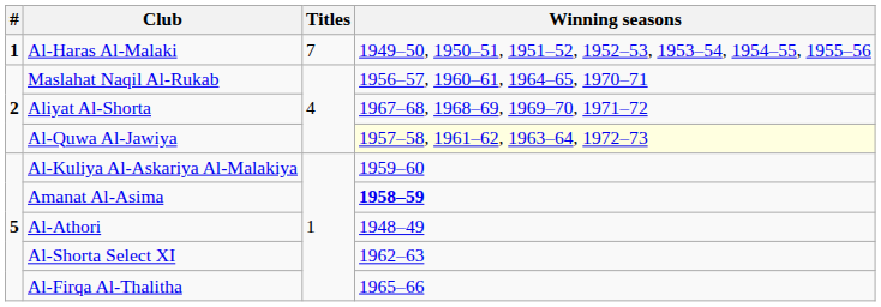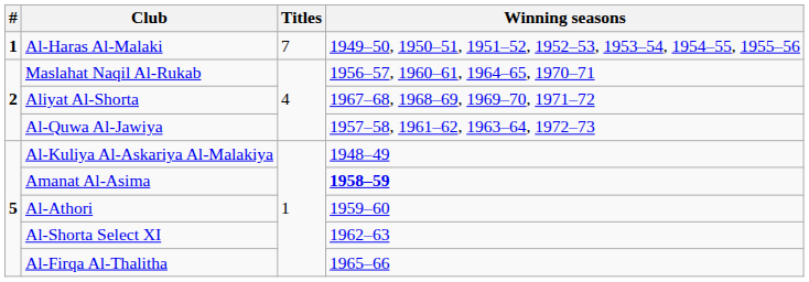 <table class="wikitable sortable">
 <tr>
 <th>#</th>
 <th>Club</th>
 <th>Titles</th>
 <th>Winning seasons</th>
 </tr>
 <tr>
 <td><strong>1</strong></td>
 <td><a href='#'>Al-Haras Al-Malaki</a></td>
 <td>7</td>
 <td><a href='#'>1949–50</a>, <a href='#'>1950–51</a>, <a href='#'>1951–52</a>, <a href='#'>1952–53</a>, <a href='#'>1953–54</a>, <a href='#'>1954–55</a>, <a href='#'>1955–56</a></td>
 </tr>
 <tr>
 <td rowspan=3><strong>2</strong></td>
 <td><a href='#'>Maslahat Naqil Al-Rukab</a></td>
 <td rowspan=3>4</td>
 <td><a href='#'>1956–57</a>, <a href='#'>1960–61</a>, <a href='#'>1964–65</a>, <a href='#'>1970–71</a></td>
 </tr>
 <tr>
 <td><a href='#'>Aliyat Al-Shorta</a></td>
 <td><a href='#'>1967–68</a>, <a href='#'>1968–69</a>, <a href='#'>1969–70</a>, <a href='#'>1971–72</a></td>
 </tr>
 <tr>
 <td><a href='#'>Al-Quwa Al-Jawiya</a></td>
-<td style="background: lightyellow;"><a href='#'>1957–58</a>, <a href='#'>1961–62</a>, <a href='#'>1963–64</a>, <a href='#'>1972–73</a></td>
+<td><a href='#'>1957–58</a>, <a href='#'>1961–62</a>, <a href='#'>1963–64</a>, <a href='#'>1972–73</a></td>
 </tr>
 <tr>
 <td rowspan=5><strong>5</strong></td>
 <td><a href='#'>Al-Kuliya Al-Askariya Al-Malakiya</a></td>
 <td rowspan=5>1</td>
-<td><a href='#'>1959–60</a></td>
+<td><a href='#'>1948–49</a></td>
 </tr>
 <tr>
 <td><a href='#'>Amanat Al-Asima</a></td>
 <td><strong><a href='#'>1958–59</a></strong></td>
 </tr>
 <tr>
 <td><a href='#'>Al-Athori</a></td>
-<td><a href='#'>1948–49</a></td>
+<td><a href='#'>1959–60</a></td>
 </tr>
 <tr>
 <td><a href='#'>Al-Shorta Select XI</a></td>
 <td><a href='#'>1962–63</a></td>
 </tr>
 <tr>
 <td><a href='#'>Al-Firqa Al-Thalitha</a></td>
 <td><a href='#'>1965–66</a></td>
 </tr>
 </table>
